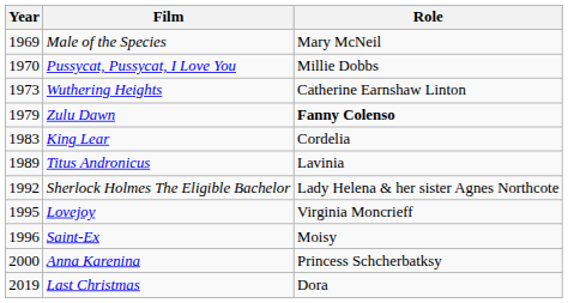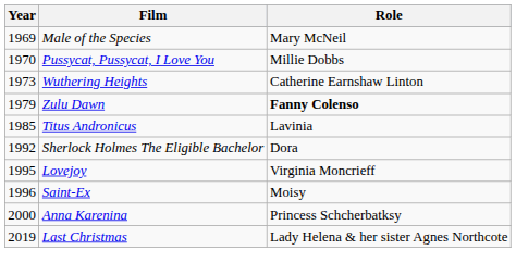 <table class="wikitable plainrowheaders">
 <tr bgcolor="#B0C4DE" align="center">
 <th>Year</th>
 <th>Film</th>
 <th>Role</th>
 </tr>
 <tr>
 <td>1969</td>
 <td><em>Male of the Species</em></td>
 <td>Mary McNeil</td>
 </tr>
 <tr>
 <td>1970</td>
 <td><em><a href='#'>Pussycat, Pussycat, I Love You</a></em></td>
 <td>Millie Dobbs</td>
 </tr>
 <tr>
 <td>1973</td>
 <td><em><a href='#'>Wuthering Heights</a></em></td>
 <td>Catherine Earnshaw Linton</td>
 </tr>
 <tr>
 <td>1979</td>
 <td><em><a href='#'>Zulu Dawn</a></em></td>
 <td><strong>Fanny Colenso</strong></td>
 </tr>
 <tr>
-<td>1983</td>
-<td><em><a href='#'>King Lear</a></em></td>
-<td>Cordelia</td>
-</tr>
-<tr>
-<td>1989</td>
+<td>1985</td>
 <td><em><a href='#'>Titus Andronicus</a></em></td>
 <td>Lavinia</td>
 </tr>
 <tr>
 <td>1992</td>
 <td><em>Sherlock Holmes The Eligible Bachelor</em></td>
-<td>Lady Helena & her sister Agnes Northcote</td>
+<td>Dora</td>
 </tr>
 <tr>
 <td>1995</td>
 <td><em><a href='#'>Lovejoy</a></em></td>
 <td>Virginia Moncrieff</td>
 </tr>
 <tr>
 <td>1996</td>
 <td><em><a href='#'>Saint-Ex</a></em></td>
 <td>Moisy</td>
 </tr>
 <tr>
 <td>2000</td>
 <td><em><a href='#'>Anna Karenina</a></em></td>
 <td>Princess Schcherbatksy</td>
 </tr>
 <tr>
 <td>2019</td>
 <td><em><a href='#'>Last Christmas</a></em></td>
-<td>Dora</td>
+<td>Lady Helena & her sister Agnes Northcote</td>
 </tr>
 </table>
